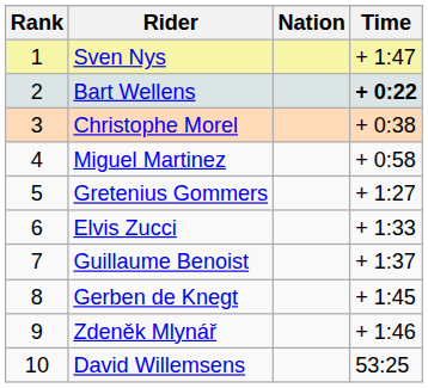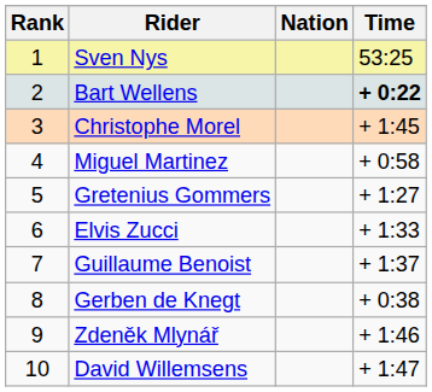 <table class="wikitable" style="font-size:95%;">
 <tr>
 </tr>
 <tr>
 <th>Rank</th>
 <th>Rider</th>
 <th>Nation</th>
 <th>Time</th>
 </tr>
 <tr bgcolor="#F7F6A8">
 <td align="center">1</td>
 <td><a href='#'>Sven Nys</a></td>
 <td></td>
-<td>+ 1:47</td>
+<td>53:25</td>
 </tr>
 <tr bgcolor="#DCE5E5">
 <td align="center">2</td>
 <td><a href='#'>Bart Wellens</a></td>
 <td></td>
 <td><strong>+ 0:22</strong></td>
 </tr>
 <tr bgcolor="#FFDAB9">
 <td align="center">3</td>
 <td><a href='#'>Christophe Morel</a></td>
 <td></td>
-<td>+ 0:38</td>
+<td>+ 1:45</td>
 </tr>
 <tr>
 <td align="center">4</td>
 <td><a href='#'>Miguel Martinez</a></td>
 <td></td>
 <td>+ 0:58</td>
 </tr>
 <tr>
 <td align="center">5</td>
 <td><a href='#'>Gretenius Gommers</a></td>
 <td></td>
 <td>+ 1:27</td>
 </tr>
 <tr>
 <td align="center">6</td>
 <td><a href='#'>Elvis Zucci</a></td>
 <td></td>
 <td>+ 1:33</td>
 </tr>
 <tr>
 <td align="center">7</td>
 <td><a href='#'>Guillaume Benoist</a></td>
 <td></td>
 <td>+ 1:37</td>
 </tr>
 <tr>
 <td align="center">8</td>
 <td><a href='#'>Gerben de Knegt</a></td>
 <td></td>
-<td>+ 1:45</td>
+<td>+ 0:38</td>
 </tr>
 <tr>
 <td align="center">9</td>
 <td><a href='#'>Zdeněk Mlynář</a></td>
 <td></td>
 <td>+ 1:46</td>
 </tr>
 <tr>
 <td align="center">10</td>
 <td><a href='#'>David Willemsens</a></td>
 <td></td>
-<td>53:25</td>
+<td>+ 1:47</td>
 </tr>
 </table>
